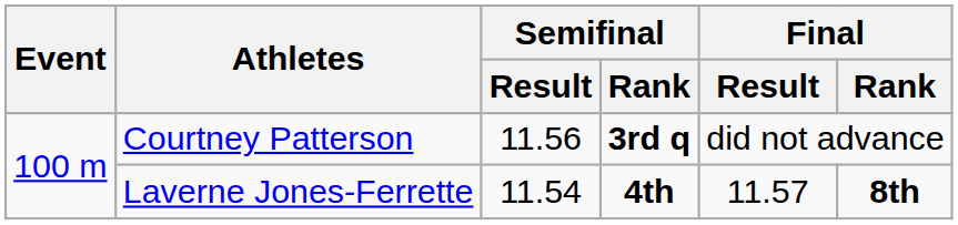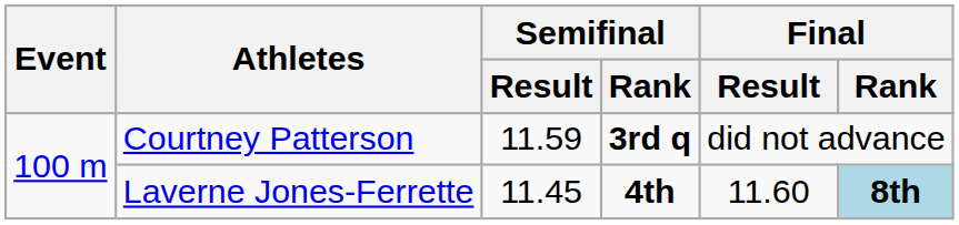 <table class=wikitable style="font-size:90%">
 <tr>
 <th rowspan=2>Event</th>
 <th rowspan=2>Athletes</th>
 <th colspan=2>Semifinal</th>
 <th colspan=2>Final</th>
 </tr>
 <tr>
 <th>Result</th>
 <th>Rank</th>
 <th>Result</th>
 <th>Rank</th>
 </tr>
 <tr>
 <td rowspan="2"><a href='#'>100 m</a></td>
 <td><a href='#'>Courtney Patterson</a></td>
-<td align=center>11.56</td>
+<td align=center>11.59</td>
 <td align=center><strong>3rd q</strong></td>
 <td align=center colspan="4">did not advance</td>
 </tr>
 <tr>
 <td><a href='#'>Laverne Jones-Ferrette</a></td>
-<td align=center>11.54</td>
+<td align=center>11.45</td>
 <td align=center><strong>4th</strong></td>
-<td align=center>11.57</td>
-<td align=center><strong>8th</strong></td>
+<td align=center>11.60</td>
+<td align=center style="background: lightblue;"><strong>8th</strong></td>
 </tr>
 </table>
